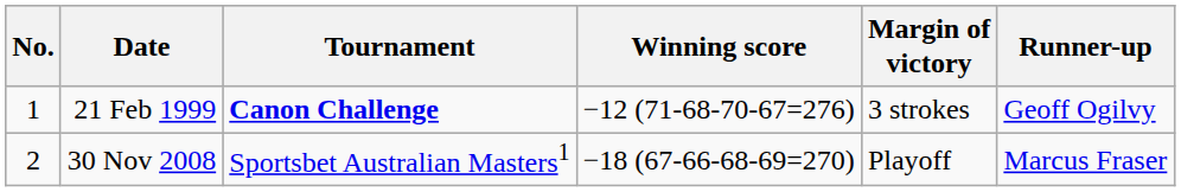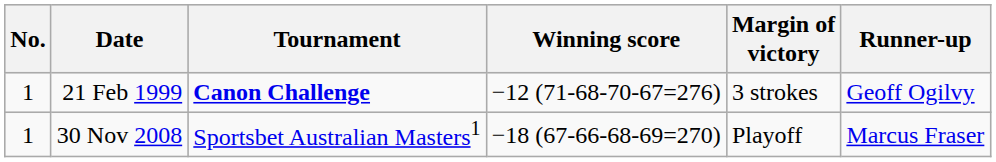 <table class="wikitable" style="font-size:95%;">
 <tr>
 <th>No.</th>
 <th>Date</th>
 <th>Tournament</th>
 <th>Winning score</th>
 <th>Margin of<br>victory</th>
 <th>Runner-up</th>
 </tr>
 <tr>
 <td align=center>1</td>
 <td align=right>21 Feb <a href='#'>1999</a></td>
 <td><strong><a href='#'>Canon Challenge</a></strong></td>
 <td>−12 (71-68-70-67=276)</td>
 <td>3 strokes</td>
 <td> <a href='#'>Geoff Ogilvy</a></td>
 </tr>
 <tr>
-<td align=center>2</td>
+<td align=center>1</td>
 <td align=right>30 Nov <a href='#'>2008</a></td>
 <td><a href='#'>Sportsbet Australian Masters</a><sup>1</sup></td>
 <td>−18 (67-66-68-69=270)</td>
 <td>Playoff</td>
 <td> <a href='#'>Marcus Fraser</a></td>
 </tr>
 </table>
